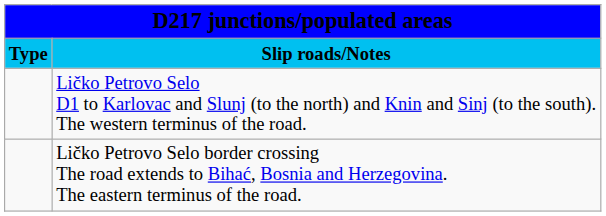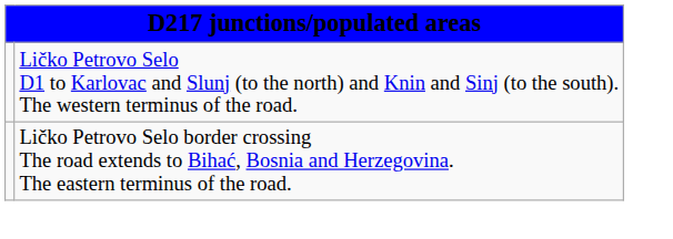 <table class="wikitable">
 <tr>
 <td colspan=2 bgcolor=blue align=center style=margin-top:15><span><big><strong>D217 junctions/populated areas</strong></big></span></td>
-</tr>
-<tr>
-<td align=center bgcolor=00c0f0><strong>Type</strong></td>
-<td align=center bgcolor=00c0f0><strong>Slip roads/Notes</strong></td>
 </tr>
 <tr>
 <td></td>
 <td><a href='#'>Ličko Petrovo Selo</a><br> <a href='#'>D1</a> to <a href='#'>Karlovac</a> and <a href='#'>Slunj</a> (to the north) and <a href='#'>Knin</a> and <a href='#'>Sinj</a> (to the south).<br>The western terminus of the road.</td>
 </tr>
 <tr>
 <td></td>
 <td>Ličko Petrovo Selo border crossing<br>The road extends to <a href='#'>Bihać</a>, <a href='#'>Bosnia and Herzegovina</a>.<br>The eastern terminus of the road.</td>
 </tr>
 </table>
